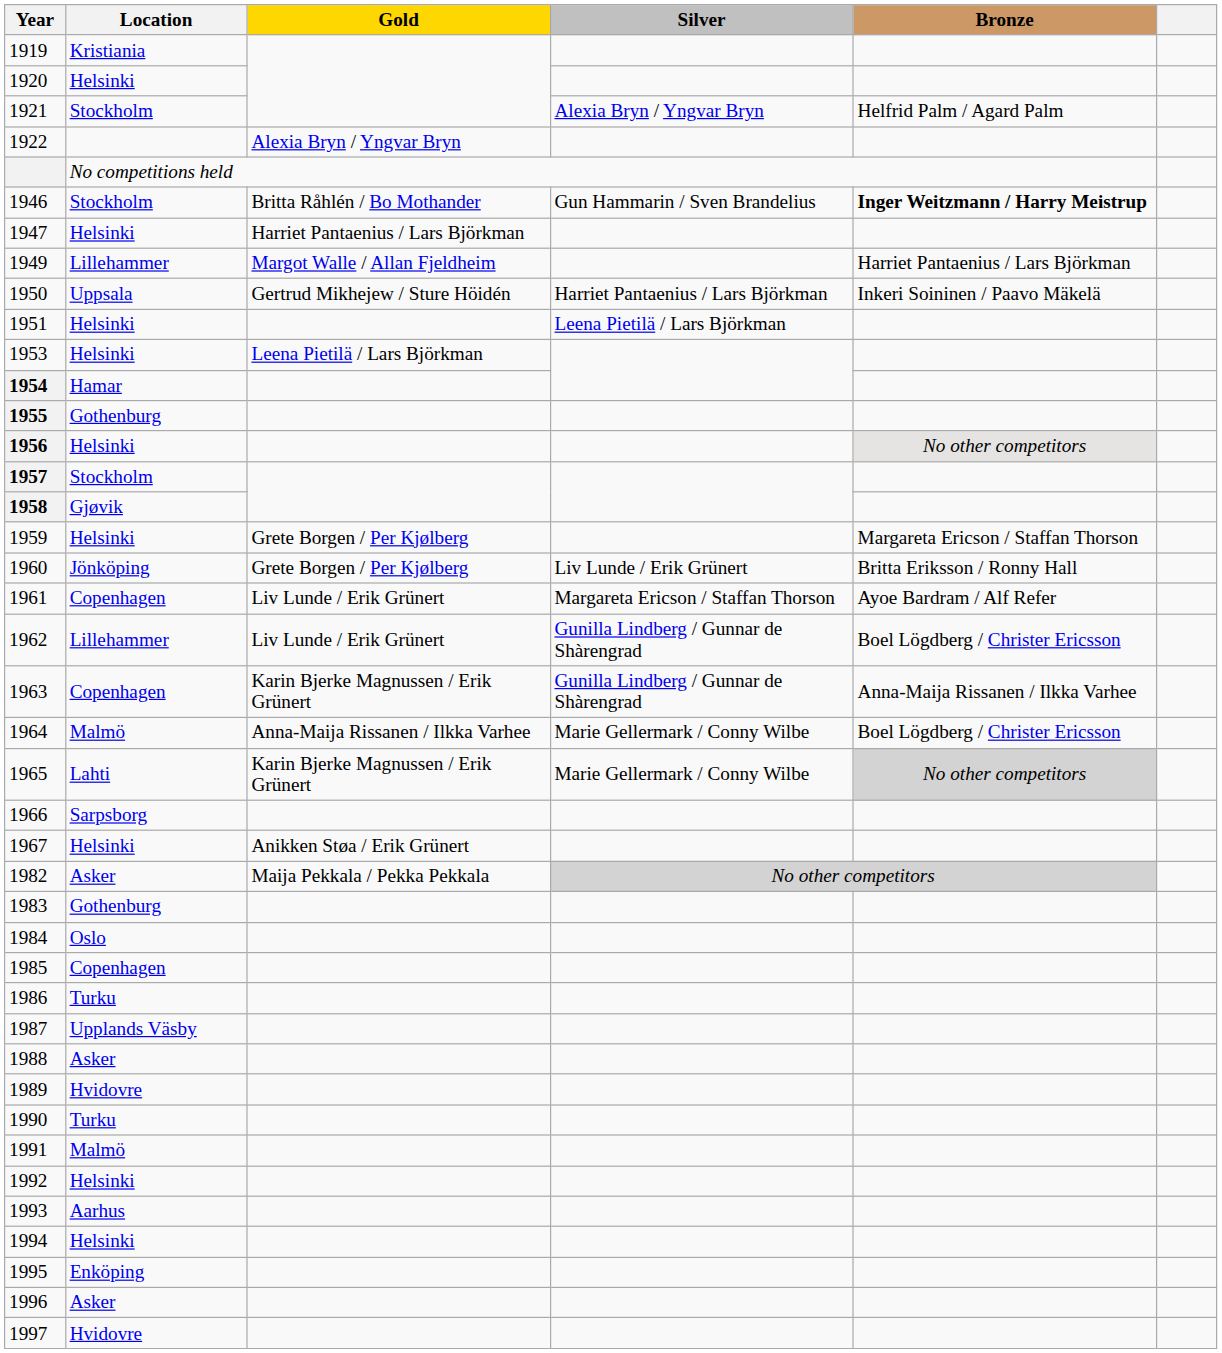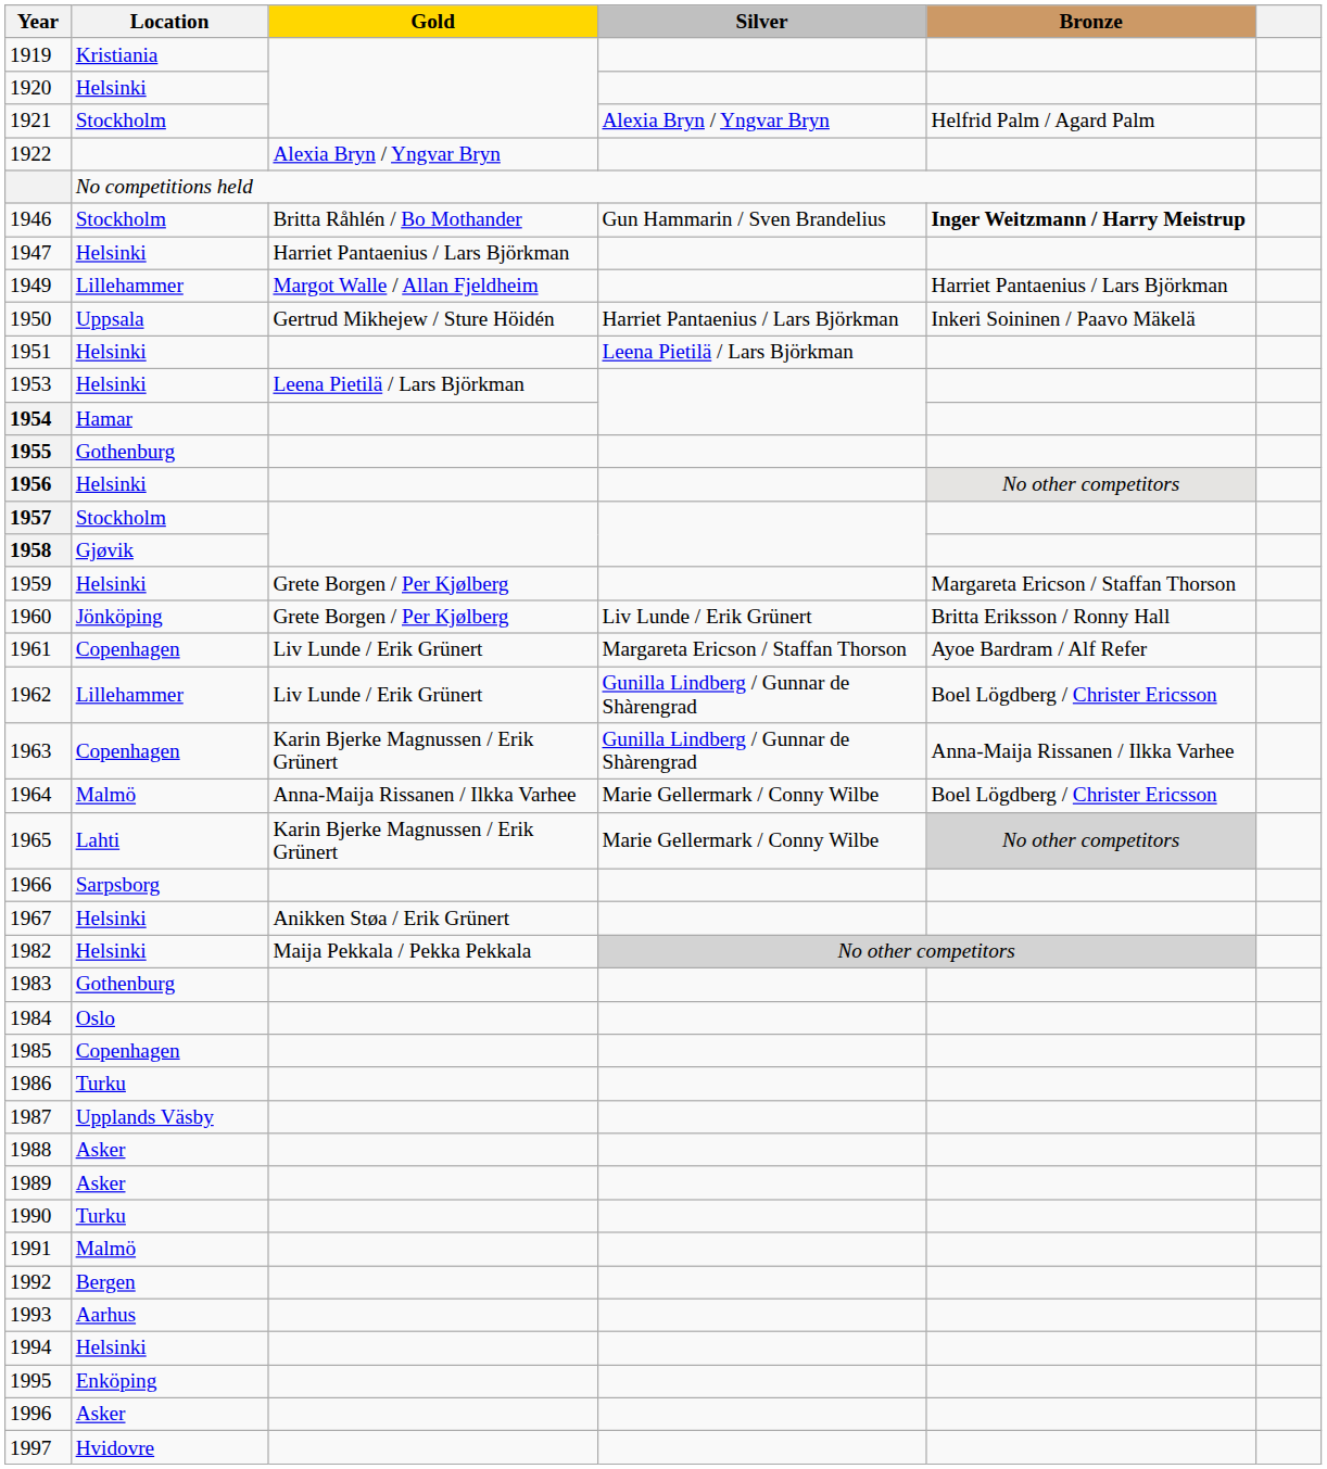 <table class="wikitable unsortable" style="text-align:left; width:80%">
 <tr>
 <th scope="col" style="text-align:center; width:5%">Year</th>
 <th scope="col" style="text-align:center; width:15%">Location</th>
 <th scope="col" style="text-align:center; width:25%; background:gold">Gold</th>
 <th scope="col" style="text-align:center; width:25%; background:silver">Silver</th>
 <th scope="col" style="text-align:center; width:25%; background:#c96">Bronze</th>
 <th scope="col" style="text-align:center; width:5%"></th>
 </tr>
 <tr>
 <td>1919</td>
 <td> <a href='#'>Kristiania</a></td>
 <td rowspan="3"></td>
 <td></td>
 <td></td>
 <td></td>
 </tr>
 <tr>
 <td>1920</td>
 <td> <a href='#'>Helsinki</a></td>
 <td></td>
 <td></td>
 <td></td>
 </tr>
 <tr>
 <td>1921</td>
 <td> <a href='#'>Stockholm</a></td>
 <td> <a href='#'>Alexia Bryn</a> / <a href='#'>Yngvar Bryn</a></td>
 <td> Helfrid Palm / Agard Palm</td>
 <td></td>
 </tr>
 <tr>
 <td>1922</td>
 <td></td>
 <td> <a href='#'>Alexia Bryn</a> / <a href='#'>Yngvar Bryn</a></td>
 <td></td>
 <td></td>
 <td></td>
 </tr>
 <tr>
 <th></th>
 <td colspan="4"><em>No competitions held</em></td>
 <td></td>
 </tr>
 <tr>
 <td>1946</td>
 <td> <a href='#'>Stockholm</a></td>
 <td> Britta Råhlén / <a href='#'>Bo Mothander</a></td>
 <td> Gun Hammarin / Sven Brandelius</td>
 <td><strong> Inger Weitzmann / Harry Meistrup</strong></td>
 <td></td>
 </tr>
 <tr>
 <td>1947</td>
 <td> <a href='#'>Helsinki</a></td>
 <td> Harriet Pantaenius / Lars Björkman</td>
 <td></td>
 <td></td>
 <td></td>
 </tr>
 <tr>
 <td>1949</td>
 <td> <a href='#'>Lillehammer</a></td>
 <td> <a href='#'>Margot Walle</a> / <a href='#'>Allan Fjeldheim</a></td>
 <td></td>
 <td> Harriet Pantaenius / Lars Björkman</td>
 <td></td>
 </tr>
 <tr>
 <td>1950</td>
 <td> <a href='#'>Uppsala</a></td>
 <td> Gertrud Mikhejew / Sture Höidén</td>
 <td> Harriet Pantaenius / Lars Björkman</td>
 <td> Inkeri Soininen / Paavo Mäkelä</td>
 <td></td>
 </tr>
 <tr>
 <td>1951</td>
 <td> <a href='#'>Helsinki</a></td>
 <td></td>
 <td> <a href='#'>Leena Pietilä</a> / Lars Björkman</td>
 <td></td>
 <td></td>
 </tr>
 <tr>
 <td>1953</td>
 <td> <a href='#'>Helsinki</a></td>
 <td> <a href='#'>Leena Pietilä</a> / Lars Björkman</td>
 <td rowspan="2"></td>
 <td></td>
 <td></td>
 </tr>
 <tr>
 <th scope="row" style="text-align:left">1954</th>
 <td> <a href='#'>Hamar</a></td>
 <td> </td>
 <td></td>
 <td></td>
 </tr>
 <tr>
 <th scope="row" style="text-align:left">1955</th>
 <td> <a href='#'>Gothenburg</a></td>
 <td></td>
 <td></td>
 <td></td>
 <td></td>
 </tr>
 <tr>
 <th scope="row" style="text-align:left">1956</th>
 <td> <a href='#'>Helsinki</a></td>
 <td></td>
 <td></td>
 <td bgcolor="e5e4e2" align="center"><em>No other competitors</em></td>
 <td></td>
 </tr>
 <tr>
 <th scope="row" style="text-align:left">1957</th>
 <td> <a href='#'>Stockholm</a></td>
 <td rowspan="2"></td>
 <td rowspan="2"></td>
 <td></td>
 <td></td>
 </tr>
 <tr>
 <th scope="row" style="text-align:left">1958</th>
 <td> <a href='#'>Gjøvik</a></td>
 <td></td>
 <td></td>
 </tr>
 <tr>
 <td>1959</td>
 <td> <a href='#'>Helsinki</a></td>
 <td> Grete Borgen / <a href='#'>Per Kjølberg</a></td>
 <td></td>
 <td> Margareta Ericson / Staffan Thorson</td>
 <td></td>
 </tr>
 <tr>
 <td>1960</td>
 <td> <a href='#'>Jönköping</a></td>
 <td> Grete Borgen / <a href='#'>Per Kjølberg</a></td>
 <td> Liv Lunde / Erik Grünert</td>
 <td> Britta Eriksson / Ronny Hall</td>
 <td></td>
 </tr>
 <tr>
 <td>1961</td>
 <td> <a href='#'>Copenhagen</a></td>
 <td> Liv Lunde / Erik Grünert</td>
 <td> Margareta Ericson / Staffan Thorson</td>
 <td> Ayoe Bardram / Alf Refer</td>
 <td></td>
 </tr>
 <tr>
 <td>1962</td>
 <td> <a href='#'>Lillehammer</a></td>
 <td> Liv Lunde / Erik Grünert</td>
 <td> <a href='#'>Gunilla Lindberg</a> / Gunnar de Shàrengrad</td>
 <td> Boel Lögdberg / <a href='#'>Christer Ericsson</a></td>
 <td></td>
 </tr>
 <tr>
 <td>1963</td>
 <td> <a href='#'>Copenhagen</a></td>
 <td> Karin Bjerke Magnussen / Erik Grünert</td>
 <td> <a href='#'>Gunilla Lindberg</a> / Gunnar de Shàrengrad</td>
 <td> Anna-Maija Rissanen / Ilkka Varhee</td>
 <td></td>
 </tr>
 <tr>
 <td>1964</td>
 <td> <a href='#'>Malmö</a></td>
 <td> Anna-Maija Rissanen / Ilkka Varhee</td>
 <td> Marie Gellermark / Conny Wilbe</td>
 <td> Boel Lögdberg / <a href='#'>Christer Ericsson</a></td>
 <td></td>
 </tr>
 <tr>
 <td>1965</td>
 <td> <a href='#'>Lahti</a></td>
 <td> Karin Bjerke Magnussen / Erik Grünert</td>
 <td> Marie Gellermark / Conny Wilbe</td>
 <td align="center" bgcolor="lightgray"><em>No other competitors</em></td>
 <td></td>
 </tr>
 <tr>
 <td>1966</td>
 <td> <a href='#'>Sarpsborg</a></td>
 <td></td>
 <td></td>
 <td></td>
 <td></td>
 </tr>
 <tr>
 <td>1967</td>
 <td> <a href='#'>Helsinki</a></td>
 <td> Anikken Støa / Erik Grünert</td>
 <td></td>
 <td></td>
 <td></td>
 </tr>
 <tr>
 <td>1982</td>
-<td> <a href='#'>Asker</a></td>
+<td> <a href='#'>Helsinki</a></td>
 <td> Maija Pekkala / Pekka Pekkala</td>
 <td colspan="2" align="center" bgcolor="lightgray"><em>No other competitors</em></td>
 <td></td>
 </tr>
 <tr>
 <td>1983</td>
 <td> <a href='#'>Gothenburg</a></td>
 <td></td>
 <td></td>
 <td></td>
 <td></td>
 </tr>
 <tr>
 <td>1984</td>
 <td> <a href='#'>Oslo</a></td>
 <td></td>
 <td></td>
 <td></td>
 <td></td>
 </tr>
 <tr>
 <td>1985</td>
 <td> <a href='#'>Copenhagen</a></td>
 <td></td>
 <td></td>
 <td></td>
 <td></td>
 </tr>
 <tr>
 <td>1986</td>
 <td> <a href='#'>Turku</a></td>
 <td></td>
 <td></td>
 <td></td>
 <td></td>
 </tr>
 <tr>
 <td>1987</td>
 <td> <a href='#'>Upplands Väsby</a></td>
 <td></td>
 <td></td>
 <td></td>
 <td></td>
 </tr>
 <tr>
 <td>1988</td>
 <td> <a href='#'>Asker</a></td>
 <td></td>
 <td></td>
 <td></td>
 <td></td>
 </tr>
 <tr>
 <td>1989</td>
-<td> <a href='#'>Hvidovre</a></td>
+<td> <a href='#'>Asker</a></td>
 <td></td>
 <td></td>
 <td></td>
 <td></td>
 </tr>
 <tr>
 <td>1990</td>
 <td> <a href='#'>Turku</a></td>
 <td></td>
 <td></td>
 <td></td>
 <td></td>
 </tr>
 <tr>
 <td>1991</td>
 <td> <a href='#'>Malmö</a></td>
 <td></td>
 <td></td>
 <td></td>
 <td></td>
 </tr>
 <tr>
 <td>1992</td>
-<td> <a href='#'>Helsinki</a></td>
+<td> <a href='#'>Bergen</a></td>
 <td></td>
 <td></td>
 <td></td>
 <td></td>
 </tr>
 <tr>
 <td>1993</td>
 <td> <a href='#'>Aarhus</a></td>
 <td></td>
 <td></td>
 <td></td>
 <td></td>
 </tr>
 <tr>
 <td>1994</td>
 <td> <a href='#'>Helsinki</a></td>
 <td></td>
 <td></td>
 <td></td>
 <td></td>
 </tr>
 <tr>
 <td>1995</td>
 <td> <a href='#'>Enköping</a></td>
 <td></td>
 <td></td>
 <td></td>
 <td></td>
 </tr>
 <tr>
 <td>1996</td>
 <td> <a href='#'>Asker</a></td>
 <td></td>
 <td></td>
 <td></td>
 <td></td>
 </tr>
 <tr>
 <td>1997</td>
 <td> <a href='#'>Hvidovre</a></td>
 <td></td>
 <td></td>
 <td></td>
 <td></td>
 </tr>
 </table>
